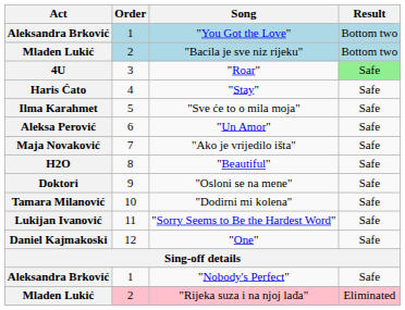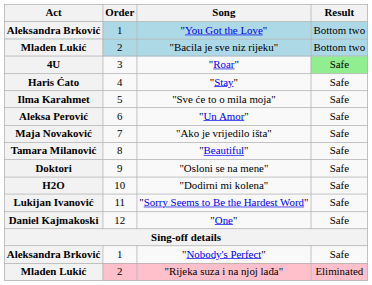 <table class="wikitable plainrowheaders" style="text-align:center;">
 <tr>
 <th scope="col">Act</th>
 <th scope="col">Order</th>
 <th scope="col">Song</th>
 <th scope="col">Result</th>
 </tr>
 <tr style="background:lightblue;">
 <th scope="row">Aleksandra Brković</th>
 <td>1</td>
 <td>"<a href='#'>You Got the Love</a>"</td>
 <td>Bottom two</td>
 </tr>
 <tr style="background:lightblue;">
 <th scope="row">Mladen Lukić</th>
 <td>2</td>
 <td>"Bacila je sve niz rijeku"</td>
 <td>Bottom two</td>
 </tr>
 <tr>
 <th scope="row">4U</th>
 <td>3</td>
 <td>"<a href='#'>Roar</a>"</td>
 <td style="background: lightgreen;">Safe</td>
 </tr>
 <tr>
 <th scope="row">Haris Ćato</th>
 <td>4</td>
 <td>"<a href='#'>Stay</a>"</td>
 <td>Safe</td>
 </tr>
 <tr>
 <th scope="row">Ilma Karahmet</th>
 <td>5</td>
 <td>"Sve će to o mila moja"</td>
 <td>Safe</td>
 </tr>
 <tr>
 <th scope="row">Aleksa Perović</th>
 <td>6</td>
 <td>"<a href='#'>Un Amor</a>"</td>
 <td>Safe</td>
 </tr>
 <tr>
 <th scope="row">Maja Novaković</th>
 <td>7</td>
 <td>"Ako je vrijedilo išta"</td>
 <td>Safe</td>
 </tr>
 <tr>
-<th scope="row">H2O</th>
+<th scope="row">Tamara Milanović</th>
 <td>8</td>
 <td>"<a href='#'>Beautiful</a>"</td>
 <td>Safe</td>
 </tr>
 <tr>
 <th scope="row">Doktori</th>
 <td>9</td>
 <td>"Osloni se na mene"</td>
 <td>Safe</td>
 </tr>
 <tr>
-<th scope="row">Tamara Milanović</th>
+<th scope="row">H2O</th>
 <td>10</td>
 <td>"Dodirni mi kolena"</td>
 <td>Safe</td>
 </tr>
 <tr>
 <th scope="row">Lukijan Ivanović</th>
 <td>11</td>
 <td>"<a href='#'>Sorry Seems to Be the Hardest Word</a>"</td>
 <td>Safe</td>
 </tr>
 <tr>
 <th scope="row">Daniel Kajmakoski</th>
 <td>12</td>
 <td>"<a href='#'>One</a>"</td>
 <td>Safe</td>
 </tr>
 <tr>
 <th colspan="4">Sing-off details</th>
 </tr>
 <tr>
 <th scope="row">Aleksandra Brković</th>
 <td>1</td>
 <td>"<a href='#'>Nobody's Perfect</a>"</td>
 <td>Safe</td>
 </tr>
 <tr style="background:pink;">
 <th scope="row">Mladen Lukić</th>
 <td>2</td>
 <td>"Rijeka suza i na njoj lađa"</td>
 <td>Eliminated</td>
 </tr>
 </table>
